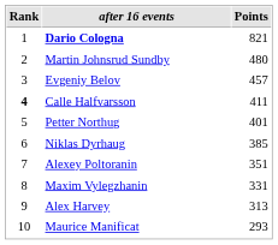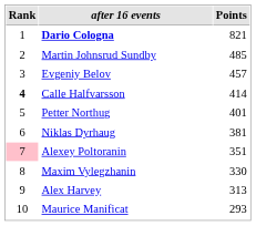 <table cellspacing="1" cellpadding="3" style="border:1px solid #AAAAAA;font-size:86%">
 <tr style="background-color: #E4E4E4;">
 <th style="border-bottom:1px solid #AAAAAA" width=10>Rank</th>
 <th style="border-bottom:1px solid #AAAAAA" width=200><em>after 16 events</em></th>
 <th style="border-bottom:1px solid #AAAAAA" width=20 align=right>Points</th>
 </tr>
 <tr>
 <td align=center>1</td>
 <td> <strong><a href='#'>Dario Cologna</a></strong></td>
 <td align=right>821</td>
 </tr>
 <tr>
 <td align=center>2</td>
 <td> <a href='#'>Martin Johnsrud Sundby</a></td>
-<td align=right>480</td>
+<td align=right>485</td>
 </tr>
 <tr>
 <td align=center>3</td>
 <td> <a href='#'>Evgeniy Belov</a></td>
 <td align=right>457</td>
 </tr>
 <tr>
 <td align=center><strong>4</strong></td>
 <td> <a href='#'>Calle Halfvarsson</a></td>
-<td align=right>411</td>
+<td align=right>414</td>
 </tr>
 <tr>
 <td align=center>5</td>
 <td> <a href='#'>Petter Northug</a></td>
 <td align=right>401</td>
 </tr>
 <tr>
 <td align=center>6</td>
 <td> <a href='#'>Niklas Dyrhaug</a></td>
-<td align=right>385</td>
+<td align=right>381</td>
 </tr>
 <tr>
-<td align=center>7</td>
+<td align=center style="background: pink;">7</td>
 <td> <a href='#'>Alexey Poltoranin</a></td>
 <td align=right>351</td>
 </tr>
 <tr>
 <td align=center>8</td>
 <td> <a href='#'>Maxim Vylegzhanin</a></td>
-<td align=right>331</td>
+<td align=right>330</td>
 </tr>
 <tr>
 <td align=center>9</td>
 <td> <a href='#'>Alex Harvey</a></td>
 <td align=right>313</td>
 </tr>
 <tr>
 <td align=center>10</td>
 <td> <a href='#'>Maurice Manificat</a></td>
 <td align=right>293</td>
 </tr>
 </table>
